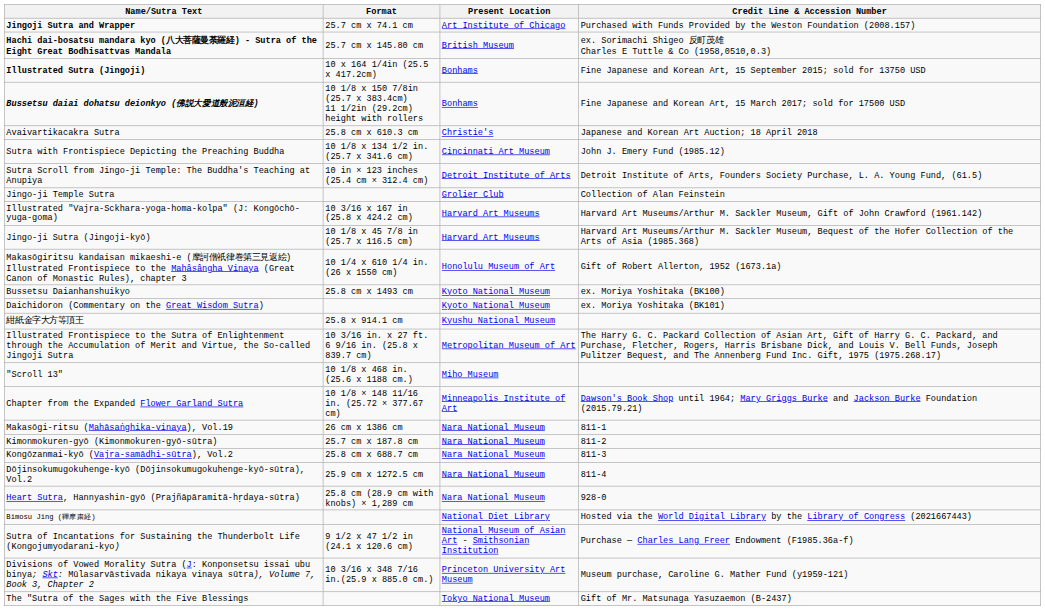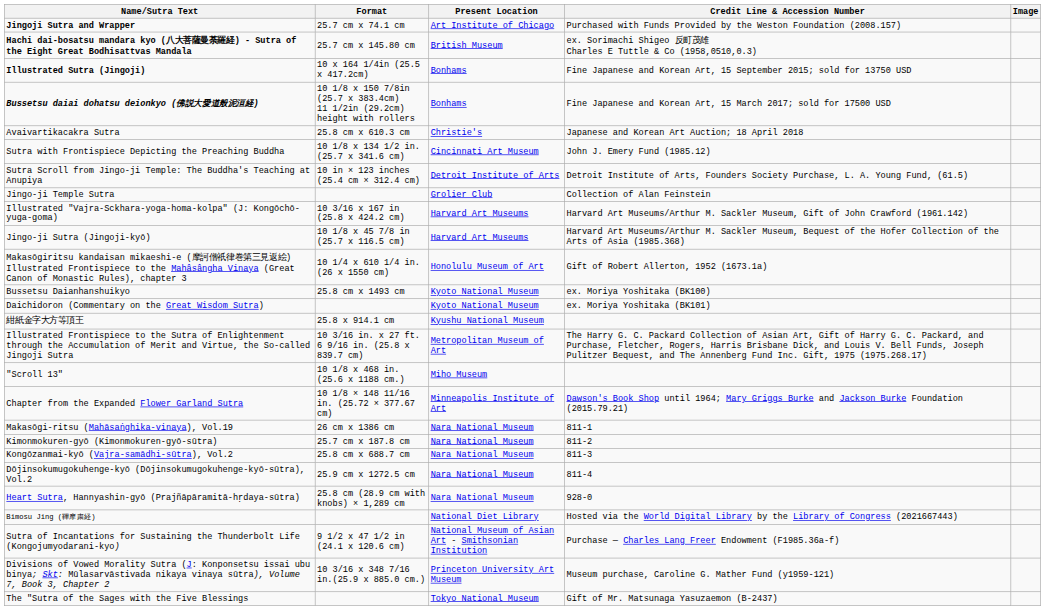 <table class="wikitable sortable">
 <tr>
 <th>Name/Sutra Text</th>
 <th>Format</th>
 <th>Present Location</th>
 <th>Credit Line & Accession Number</th>
+<th>Image</th>
 </tr>
 <tr>
 <td><strong>Jingoji Sutra and Wrapper</strong></td>
 <td>25.7 cm x 74.1 cm</td>
 <td><a href='#'>Art Institute of Chicago</a></td>
 <td>Purchased with Funds Provided by the Weston Foundation (2008.157)</td>
+<td></td>
 </tr>
 <tr>
 <td><strong>Hachi dai-bosatsu mandara kyo (八大菩薩曼荼羅経) - Sutra of the Eight Great Bodhisattvas Mandala</strong></td>
 <td>25.7 cm x 145.80 cm</td>
 <td><a href='#'>British Museum</a></td>
 <td>ex. Sorimachi Shigeo 反町茂雄<br>Charles E Tuttle & Co (1958,0510,0.3)</td>
+<td></td>
 </tr>
 <tr>
 <td><strong>Illustrated Sutra (Jingoji)</strong></td>
 <td>10 x 164 1/4in (25.5 x 417.2cm)</td>
 <td><a href='#'>Bonhams</a></td>
 <td>Fine Japanese and Korean Art, 15 September 2015; sold for 13750 USD</td>
+<td></td>
 </tr>
 <tr>
 <td><strong><em>Bussetsu daiai dohatsu deionkyo<em> (佛説大愛道般泥洹経)<strong></td>
 <td>10 1/8 x 150 7/8in (25.7 x 383.4cm)<br>11 1/2in (29.2cm) height with rollers</td>
 <td><a href='#'>Bonhams</a></td>
 <td>Fine Japanese and Korean Art, 15 March 2017; sold for 17500 USD</td>
+<td></td>
 </tr>
 <tr>
 <td></strong>Avaivartikacakra Sutra<strong></td>
 <td>25.8 cm x 610.3 cm</td>
 <td><a href='#'>Christie's</a></td>
 <td>Japanese and Korean Art Auction; 18 April 2018</td>
+<td></td>
 </tr>
 <tr>
 <td></strong>Sutra with Frontispiece Depicting the Preaching Buddha<strong></td>
 <td>10 1/8 x 134 1/2 in. (25.7 x 341.6 cm)</td>
 <td><a href='#'>Cincinnati Art Museum</a></td>
 <td>John J. Emery Fund (1985.12)</td>
+<td></td>
 </tr>
 <tr>
 <td></strong>Sutra Scroll from Jingo-ji Temple: The Buddha's Teaching at Anupiya<strong></td>
 <td>10 in × 123 inches (25.4 cm × 312.4 cm)</td>
 <td><a href='#'>Detroit Institute of Arts</a></td>
 <td>Detroit Institute of Arts, Founders Society Purchase, L. A. Young Fund, (61.5)</td>
+<td></td>
 </tr>
 <tr>
 <td></strong>Jingo-ji Temple Sutra<strong></td>
 <td></td>
 <td><a href='#'>Grolier Club</a></td>
 <td>Collection of Alan Feinstein</td>
+<td></td>
 </tr>
 <tr>
 <td></strong>Illustrated "Vajra-Sckhara-yoga-homa-kolpa" (J: Kongōchō-yuga-goma)<strong></td>
 <td>10 3/16  x 167 in (25.8 x  424.2 cm)</td>
 <td><a href='#'>Harvard Art Museums</a></td>
 <td>Harvard Art Museums/Arthur M. Sackler Museum, Gift of John Crawford (1961.142)</td>
+<td></td>
 </tr>
 <tr>
 <td></strong>Jingo-ji Sutra (Jingoji-kyō)<strong></td>
 <td>10 1/8 x 45 7/8 in (25.7 x 116.5 cm)</td>
 <td><a href='#'>Harvard Art Museums</a></td>
 <td>Harvard Art Museums/Arthur M. Sackler Museum, Bequest of the Hofer Collection of the Arts of Asia (1985.368)</td>
+<td></td>
 </tr>
 <tr>
 <td></strong>Makasōgiritsu kandaisan mikaeshi-e (摩訶僧祇律巻第三見返絵)<strong><br></strong>Illustrated Frontispiece to the <a href='#'>Mahâsângha Vinaya</a> (Great Canon of Monastic Rules), chapter 3<strong></td>
 <td>10 1/4 x 610 1/4 in. (26 x 1550 cm)</td>
 <td><a href='#'>Honolulu Museum of Art</a></td>
 <td>Gift of Robert Allerton, 1952 (1673.1a)</td>
+<td></td>
 </tr>
 <tr>
 <td></strong>Bussetsu Daianhanshuikyo<strong></td>
 <td>25.8 cm x 1493 cm</td>
 <td><a href='#'>Kyoto National Museum</a></td>
 <td>ex. Moriya Yoshitaka (BK100)</td>
+<td></td>
 </tr>
 <tr>
 <td></strong>Daichidoron (Commentary on the <a href='#'>Great Wisdom Sutra</a>)<strong></td>
 <td></td>
 <td><a href='#'>Kyoto National Museum</a></td>
 <td>ex. Moriya Yoshitaka (BK101)</td>
+<td></td>
 </tr>
 <tr>
 <td></strong>紺紙金字大方等頂王<strong></td>
 <td>25.8 x 914.1 cm</td>
 <td><a href='#'>Kyushu National Museum</a></td>
+<td></td>
 <td></td>
 </tr>
 <tr>
 <td></strong>Illustrated Frontispiece to the Sutra of Enlightenment through the Accumulation of Merit and Virtue, the So-called Jingoji Sutra<strong></td>
 <td>10 3/16 in. x 27 ft. 6 9/16 in. (25.8 x 839.7 cm)</td>
 <td><a href='#'>Metropolitan Museum of Art</a></td>
 <td>The Harry G. C. Packard Collection of Asian Art, Gift of Harry G. C. Packard, and Purchase, Fletcher, Rogers, Harris Brisbane Dick, and Louis V. Bell Funds, Joseph Pulitzer Bequest, and The Annenberg Fund Inc. Gift, 1975 (1975.268.17)</td>
+<td></td>
 </tr>
 <tr>
 <td></strong>"Scroll 13"<strong></td>
 <td>10 1/8 x 468 in. (25.6 x 1188 cm.)</td>
 <td><a href='#'>Miho Museum</a></td>
+<td></td>
 <td></td>
 </tr>
 <tr>
 <td></strong>Chapter from the Expanded <a href='#'>Flower Garland Sutra</a><strong></td>
 <td>10 1/8 × 148 11/16 in. (25.72 × 377.67 cm)</td>
 <td><a href='#'>Minneapolis Institute of Art</a></td>
 <td><a href='#'>Dawson's Book Shop</a> until 1964; <a href='#'>Mary Griggs Burke</a> and <a href='#'>Jackson Burke</a> Foundation (2015.79.21)</td>
+<td></td>
 </tr>
 <tr>
 <td></strong>Makasōgi-ritsu (<a href='#'>Mahāsaṅghika-vinaya</a>), Vol.19<strong></td>
 <td>26 cm x 1386 cm</td>
 <td><a href='#'>Nara National Museum</a></td>
 <td>811-1</td>
+<td></td>
 </tr>
 <tr>
 <td></strong>Kimonmokuren-gyō (Kimonmokuren-gyō-sūtra)<strong></td>
 <td>25.7 cm x 187.8 cm</td>
 <td><a href='#'>Nara National Museum</a></td>
 <td>811-2</td>
+<td></td>
 </tr>
 <tr>
 <td></strong>Kongōzanmai-kyō (<a href='#'>Vajra-samādhi-sūtra</a>), Vol.2<strong></td>
 <td>25.8 cm x 688.7 cm</td>
 <td><a href='#'>Nara National Museum</a></td>
 <td>811-3</td>
+<td></td>
 </tr>
 <tr>
 <td></strong>Dōjinsokumugokuhenge-kyō (Dōjinsokumugokuhenge-kyō-sūtra), Vol.2<strong></td>
 <td>25.9 cm x 1272.5 cm</td>
 <td><a href='#'>Nara National Museum</a></td>
 <td>811-4</td>
+<td></td>
 </tr>
 <tr>
 <td></strong><a href='#'>Heart Sutra</a>, Hannyashin-gyō (Prajñāpāramitā-hṛdaya-sūtra)<strong></td>
 <td>25.8  cm (28.9 cm with knobs) × 1,289 cm</td>
 <td><a href='#'>Nara National Museum</a></td>
 <td>928-0</td>
+<td></td>
 </tr>
 <tr>
 <td><small></strong>Bimosu Jing (鞸摩粛経)<strong></small></td>
 <td></td>
 <td><a href='#'>National Diet Library</a></td>
 <td>Hosted via the <a href='#'>World Digital Library</a> by the <a href='#'>Library of Congress</a> (2021667443)</td>
+<td></td>
 </tr>
 <tr>
 <td></strong>Sutra of Incantations for Sustaining the Thunderbolt Life (</em>Kongojumyodarani-kyo<em>)<strong></td>
 <td>9 1/2 x 47 1/2 in (24.1 x 120.6 cm)</td>
 <td><a href='#'>National Museum of Asian Art</a> - <a href='#'>Smithsonian Institution</a></td>
 <td>Purchase — <a href='#'>Charles Lang Freer</a> Endowment (F1985.36a-f)</td>
+<td></td>
 </tr>
 <tr>
 <td></strong>Divisions of Vowed Morality Sutra (<a href='#'>J</a>: </em>Konponsetsu issai ubu binya<em>; <a href='#'>Skt</a>: </em>Mūlasarvāstivada nikaya vinaya sūtra<em>), Volume 7, Book 3, Chapter 2<strong></td>
 <td>10 3/16 x 348 7/16 in.(25.9 x 885.0 cm.)</td>
 <td><a href='#'>Princeton University Art Museum</a></td>
 <td>Museum purchase, Caroline G. Mather Fund (y1959-121)</td>
+<td></td>
 </tr>
 <tr>
 <td></strong>The "Sutra of the Sages with the Five Blessings<strong></td>
 <td></td>
 <td><a href='#'>Tokyo National Museum</a></td>
 <td>Gift of Mr. Matsunaga Yasuzaemon (B-2437)</td>
+<td></td>
 </tr>
 </table>
